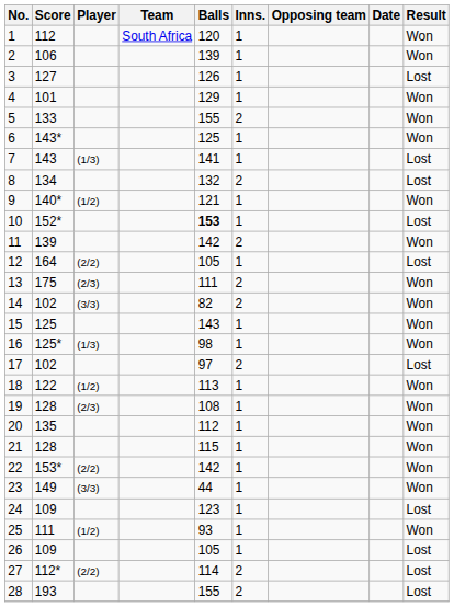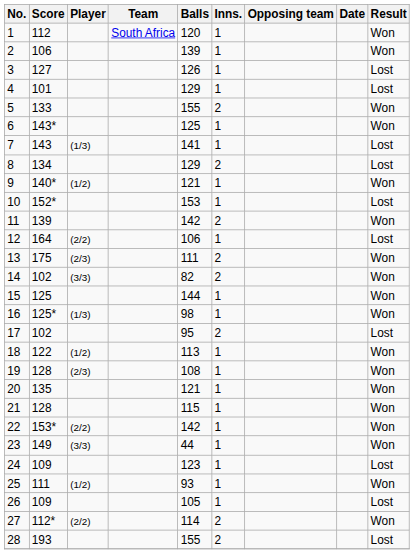 <table class="wikitable sortable" style="font-size:95%">
 <tr>
 <th>No.</th>
 <th>Score</th>
 <th>Player</th>
 <th>Team</th>
 <th>Balls</th>
 <th>Inns.</th>
 <th>Opposing team</th>
 <th>Date</th>
 <th>Result</th>
 </tr>
 <tr>
 <td>1</td>
 <td> 112</td>
 <td></td>
 <td> <a href='#'>South Africa</a></td>
 <td>120</td>
 <td>1</td>
 <td></td>
 <td></td>
 <td>Won</td>
 </tr>
 <tr>
 <td>2</td>
 <td> 106</td>
 <td></td>
 <td></td>
 <td>139</td>
 <td>1</td>
 <td></td>
 <td></td>
 <td>Won</td>
 </tr>
 <tr>
 <td>3</td>
 <td> 127</td>
 <td></td>
 <td></td>
 <td>126</td>
 <td>1</td>
 <td></td>
 <td></td>
 <td>Lost</td>
 </tr>
 <tr>
 <td>4</td>
 <td> 101</td>
 <td></td>
 <td></td>
 <td>129</td>
 <td>1</td>
 <td></td>
 <td></td>
-<td>Won</td>
+<td>Lost</td>
 </tr>
 <tr>
 <td>5</td>
 <td> 133</td>
 <td></td>
 <td></td>
 <td>155</td>
 <td>2</td>
 <td></td>
 <td></td>
 <td>Won</td>
 </tr>
 <tr>
 <td>6</td>
 <td> 143*</td>
 <td></td>
 <td></td>
 <td>125</td>
 <td>1</td>
 <td></td>
 <td></td>
 <td>Won</td>
 </tr>
 <tr>
 <td>7</td>
 <td> 143</td>
 <td> <small>(1/3)</small></td>
 <td></td>
 <td>141</td>
 <td>1</td>
 <td></td>
 <td></td>
 <td>Lost</td>
 </tr>
 <tr>
 <td>8</td>
 <td> 134</td>
 <td></td>
 <td></td>
-<td>132</td>
+<td>129</td>
 <td>2</td>
 <td></td>
 <td></td>
 <td>Lost</td>
 </tr>
 <tr>
 <td>9</td>
 <td> 140*</td>
 <td> <small>(1/2)</small></td>
 <td></td>
 <td>121</td>
 <td>1</td>
 <td></td>
 <td></td>
 <td>Won</td>
 </tr>
 <tr>
 <td>10</td>
 <td> 152*</td>
 <td></td>
 <td></td>
-<td><strong>153</strong></td>
+<td>153</td>
 <td>1</td>
 <td></td>
 <td></td>
 <td>Lost</td>
 </tr>
 <tr>
 <td>11</td>
 <td> 139</td>
 <td></td>
 <td></td>
 <td>142</td>
 <td>2</td>
 <td></td>
 <td></td>
 <td>Won</td>
 </tr>
 <tr>
 <td>12</td>
 <td> 164</td>
 <td> <small>(2/2)</small></td>
 <td></td>
-<td>105</td>
+<td>106</td>
 <td>1</td>
 <td></td>
 <td></td>
 <td>Lost</td>
 </tr>
 <tr>
 <td>13</td>
 <td> 175</td>
 <td> <small>(2/3)</small></td>
 <td></td>
 <td>111</td>
 <td>2</td>
 <td></td>
 <td></td>
 <td>Won</td>
 </tr>
 <tr>
 <td>14</td>
 <td> 102</td>
 <td> <small>(3/3)</small></td>
 <td></td>
 <td>82</td>
 <td>2</td>
 <td></td>
 <td></td>
 <td>Won</td>
 </tr>
 <tr>
 <td>15</td>
 <td> 125</td>
 <td></td>
 <td></td>
-<td>143</td>
+<td>144</td>
 <td>1</td>
 <td></td>
 <td></td>
 <td>Won</td>
 </tr>
 <tr>
 <td>16</td>
 <td> 125*</td>
 <td> <small>(1/3)</small></td>
 <td></td>
 <td>98</td>
 <td>1</td>
 <td></td>
 <td></td>
 <td>Won</td>
 </tr>
 <tr>
 <td>17</td>
 <td> 102</td>
 <td></td>
 <td></td>
-<td>97</td>
+<td>95</td>
 <td>2</td>
 <td></td>
 <td></td>
 <td>Lost</td>
 </tr>
 <tr>
 <td>18</td>
 <td> 122</td>
 <td> <small>(1/2)</small></td>
 <td></td>
 <td>113</td>
 <td>1</td>
 <td></td>
 <td></td>
 <td>Won</td>
 </tr>
 <tr>
 <td>19</td>
 <td> 128</td>
 <td> <small>(2/3)</small></td>
 <td></td>
 <td>108</td>
 <td>1</td>
 <td></td>
 <td></td>
 <td>Won</td>
 </tr>
 <tr>
 <td>20</td>
 <td> 135</td>
 <td></td>
 <td></td>
-<td>112</td>
+<td>121</td>
 <td>1</td>
 <td></td>
 <td></td>
 <td>Won</td>
 </tr>
 <tr>
 <td>21</td>
 <td> 128</td>
 <td></td>
 <td></td>
 <td>115</td>
 <td>1</td>
 <td></td>
 <td></td>
 <td>Won</td>
 </tr>
 <tr>
 <td>22</td>
 <td> 153*</td>
 <td> <small>(2/2)</small></td>
 <td></td>
 <td>142</td>
 <td>1</td>
 <td></td>
 <td></td>
 <td>Won</td>
 </tr>
 <tr>
 <td>23</td>
 <td> 149</td>
 <td> <small>(3/3)</small></td>
 <td></td>
 <td>44</td>
 <td>1</td>
 <td></td>
 <td></td>
 <td>Won</td>
 </tr>
 <tr>
 <td>24</td>
 <td> 109</td>
 <td></td>
 <td></td>
 <td>123</td>
 <td>1</td>
 <td></td>
 <td></td>
 <td>Lost</td>
 </tr>
 <tr>
 <td>25</td>
 <td> 111</td>
 <td> <small>(1/2)</small></td>
 <td></td>
 <td>93</td>
 <td>1</td>
 <td></td>
 <td></td>
 <td>Won</td>
 </tr>
 <tr>
 <td>26</td>
 <td> 109</td>
 <td></td>
 <td></td>
 <td>105</td>
 <td>1</td>
 <td></td>
 <td></td>
 <td>Lost</td>
 </tr>
 <tr>
 <td>27</td>
 <td> 112*</td>
 <td> <small>(2/2)</small></td>
 <td></td>
 <td>114</td>
 <td>2</td>
 <td></td>
 <td></td>
-<td>Lost</td>
+<td>Won</td>
 </tr>
 <tr>
 <td>28</td>
 <td> 193</td>
 <td> <small></small></td>
 <td></td>
 <td>155</td>
 <td>2</td>
 <td></td>
 <td></td>
 <td>Lost</td>
 </tr>
 <tr>
 </tr>
 </table>
